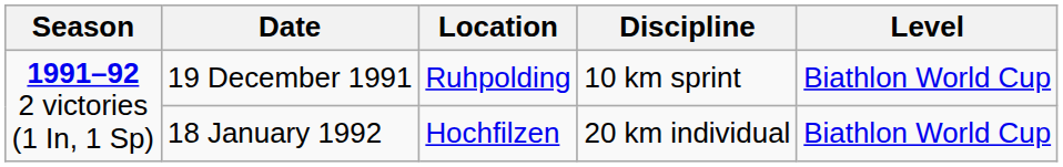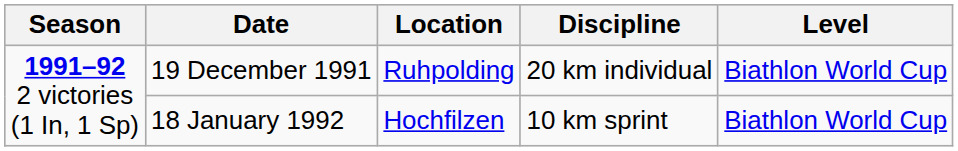 <table class="wikitable">
 <tr>
 <th>Season</th>
 <th>Date</th>
 <th>Location</th>
 <th>Discipline</th>
 <th>Level</th>
 </tr>
 <tr>
 <td rowspan="2" style="text-align:center;"><strong><a href='#'>1991–92</a></strong> <br> 2 victories <br> (1 In, 1 Sp)</td>
 <td>19 December 1991</td>
 <td> <a href='#'>Ruhpolding</a></td>
-<td>10 km sprint</td>
+<td>20 km individual</td>
 <td><a href='#'>Biathlon World Cup</a></td>
 </tr>
 <tr>
 <td>18 January 1992</td>
 <td> <a href='#'>Hochfilzen</a></td>
-<td>20 km individual</td>
+<td>10 km sprint</td>
 <td><a href='#'>Biathlon World Cup</a></td>
 </tr>
 </table>
